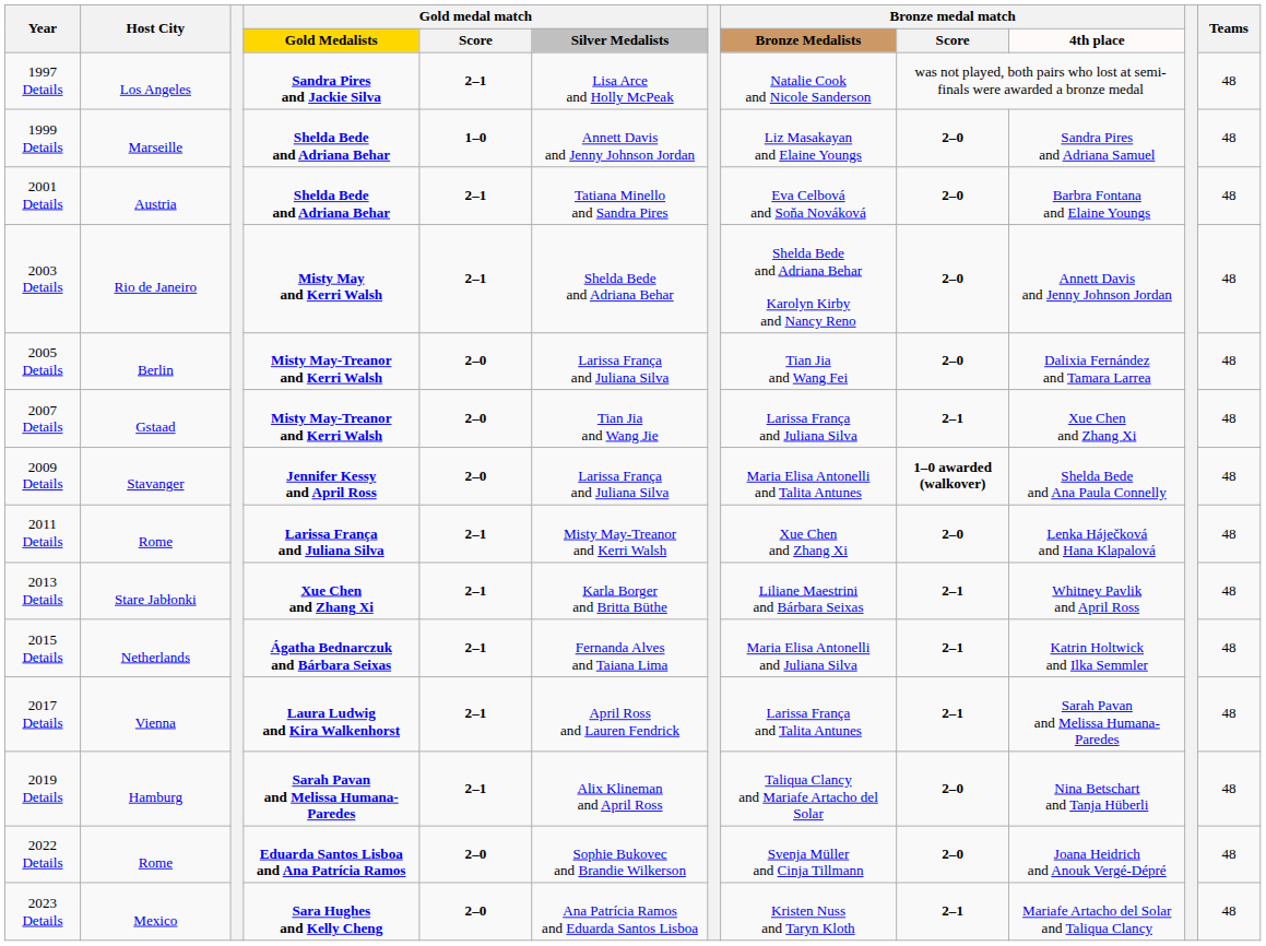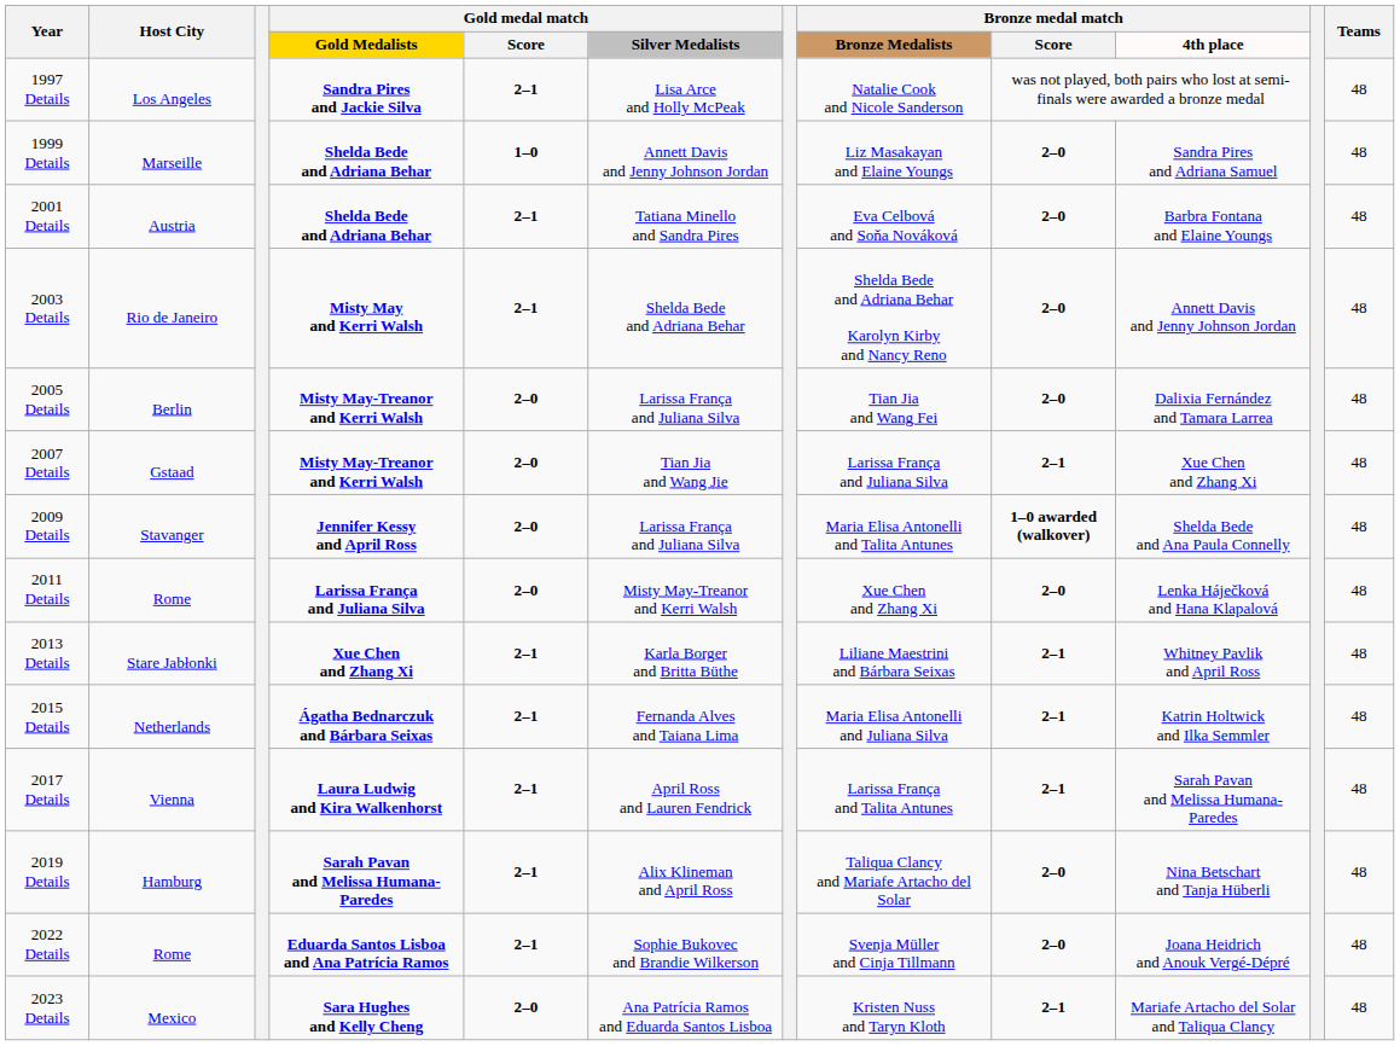 <table class="wikitable" style="font-size:90%; width: 100%; text-align: center;">
 <tr>
 <th rowspan="2" style="width:6%;">Year</th>
 <th rowspan="2" style="width:12%;">Host City</th>
 <th width=1% rowspan=16 bgcolor=ffffff></th>
 <th colspan="3">Gold medal match</th>
 <th width=1% rowspan=16 bgcolor=ffffff></th>
 <th colspan="3">Bronze medal match</th>
 <th width=1% rowspan=16 bgcolor=ffffff></th>
 <th rowspan="2" style="width:5%;">Teams</th>
 </tr>
 <tr>
 <th style="width:14%; background:gold;">Gold Medalists</th>
 <th width=9%>Score</th>
 <th style="width:14%; background:silver;">Silver Medalists</th>
 <th style="width:14%; background:#c96;">Bronze Medalists</th>
 <th width=9%>Score</th>
 <th style="width:14%; background:snow;">4th place</th>
 </tr>
 <tr>
 <td>1997<br><a href='#'>Details</a></td>
 <td><br><a href='#'>Los Angeles</a></td>
 <td><strong><br><a href='#'>Sandra Pires</a><br>and <a href='#'>Jackie Silva</a></strong></td>
 <td><strong>2–1</strong></td>
 <td><br><a href='#'>Lisa Arce</a><br>and <a href='#'>Holly McPeak</a></td>
 <td><br><a href='#'>Natalie Cook</a><br>and <a href='#'>Nicole Sanderson</a></td>
 <td colspan="2">was not played, both pairs who lost at semi-finals were awarded a bronze medal</td>
 <td>48</td>
 </tr>
 <tr>
 <td>1999<br><a href='#'>Details</a></td>
 <td><br><a href='#'>Marseille</a></td>
 <td><strong><br><a href='#'>Shelda Bede</a><br>and <a href='#'>Adriana Behar</a></strong></td>
 <td><strong>1–0</strong></td>
 <td><br><a href='#'>Annett Davis</a><br>and <a href='#'>Jenny Johnson Jordan</a></td>
 <td><br><a href='#'>Liz Masakayan</a><br>and <a href='#'>Elaine Youngs</a></td>
 <td><strong>2–0</strong></td>
 <td><br><a href='#'>Sandra Pires</a><br>and <a href='#'>Adriana Samuel</a></td>
 <td>48</td>
 </tr>
 <tr>
 <td>2001<br><a href='#'>Details</a></td>
 <td><br><a href='#'>Austria</a></td>
 <td><strong><br><a href='#'>Shelda Bede</a><br>and <a href='#'>Adriana Behar</a></strong></td>
 <td><strong>2–1</strong></td>
 <td><br><a href='#'>Tatiana Minello</a><br>and <a href='#'>Sandra Pires</a></td>
 <td><br><a href='#'>Eva Celbová</a><br>and <a href='#'>Soňa Nováková</a></td>
 <td><strong>2–0</strong></td>
 <td><br><a href='#'>Barbra Fontana</a><br>and <a href='#'>Elaine Youngs</a></td>
 <td>48</td>
 </tr>
 <tr>
 <td>2003<br><a href='#'>Details</a></td>
 <td><br><a href='#'>Rio de Janeiro</a></td>
 <td><strong><br><a href='#'>Misty May</a><br>and <a href='#'>Kerri Walsh</a></strong></td>
 <td><strong>2–1</strong></td>
 <td><br><a href='#'>Shelda Bede</a><br>and <a href='#'>Adriana Behar</a></td>
 <td><br><a href='#'>Shelda Bede</a><br>and <a href='#'>Adriana Behar</a><br><br><a href='#'>Karolyn Kirby</a><br>and <a href='#'>Nancy Reno</a></td>
 <td><strong>2–0</strong></td>
 <td><br><a href='#'>Annett Davis</a><br>and <a href='#'>Jenny Johnson Jordan</a></td>
 <td>48</td>
 </tr>
 <tr>
 <td>2005<br><a href='#'>Details</a></td>
 <td><br><a href='#'>Berlin</a></td>
 <td><strong><br><a href='#'>Misty May-Treanor</a><br>and <a href='#'>Kerri Walsh</a></strong></td>
 <td><strong>2–0</strong></td>
 <td><br><a href='#'>Larissa França</a><br>and <a href='#'>Juliana Silva</a></td>
 <td><br><a href='#'>Tian Jia</a><br>and <a href='#'>Wang Fei</a></td>
 <td><strong>2–0</strong></td>
 <td><br><a href='#'>Dalixia Fernández</a><br>and <a href='#'>Tamara Larrea</a></td>
 <td>48</td>
 </tr>
 <tr>
 <td>2007<br><a href='#'>Details</a></td>
 <td><br><a href='#'>Gstaad</a></td>
 <td><strong><br><a href='#'>Misty May-Treanor</a><br>and <a href='#'>Kerri Walsh</a></strong></td>
 <td><strong>2–0</strong></td>
 <td><br><a href='#'>Tian Jia</a><br>and <a href='#'>Wang Jie</a></td>
 <td><br><a href='#'>Larissa França</a><br>and <a href='#'>Juliana Silva</a></td>
 <td><strong>2–1</strong></td>
 <td><br><a href='#'>Xue Chen</a><br>and <a href='#'>Zhang Xi</a></td>
 <td>48</td>
 </tr>
 <tr>
 <td>2009<br><a href='#'>Details</a></td>
 <td><br><a href='#'>Stavanger</a></td>
 <td><strong><br><a href='#'>Jennifer Kessy</a><br>and <a href='#'>April Ross</a></strong></td>
 <td><strong>2–0</strong></td>
 <td><br><a href='#'>Larissa França</a><br>and <a href='#'>Juliana Silva</a></td>
 <td><br><a href='#'>Maria Elisa Antonelli</a><br>and <a href='#'>Talita Antunes</a></td>
 <td><strong>1–0 awarded<br>(walkover)</strong></td>
 <td><br><a href='#'>Shelda Bede</a><br>and <a href='#'>Ana Paula Connelly</a></td>
 <td>48</td>
 </tr>
 <tr>
 <td>2011<br><a href='#'>Details</a></td>
 <td><br><a href='#'>Rome</a></td>
 <td><strong><br><a href='#'>Larissa França</a><br>and <a href='#'>Juliana Silva</a></strong></td>
-<td><strong>2–1</strong></td>
+<td><strong>2–0</strong></td>
 <td><br><a href='#'>Misty May-Treanor</a><br>and <a href='#'>Kerri Walsh</a></td>
 <td><br><a href='#'>Xue Chen</a><br>and <a href='#'>Zhang Xi</a></td>
 <td><strong>2–0</strong></td>
 <td><br><a href='#'>Lenka Háječková</a><br>and <a href='#'>Hana Klapalová</a></td>
 <td>48</td>
 </tr>
 <tr>
 <td>2013<br><a href='#'>Details</a></td>
 <td><br><a href='#'>Stare Jabłonki</a></td>
 <td><strong><br><a href='#'>Xue Chen</a><br>and <a href='#'>Zhang Xi</a></strong></td>
 <td><strong>2–1</strong></td>
 <td><br><a href='#'>Karla Borger</a><br>and <a href='#'>Britta Büthe</a></td>
 <td><br><a href='#'>Liliane Maestrini</a><br>and <a href='#'>Bárbara Seixas</a></td>
 <td><strong>2–1</strong></td>
 <td><br><a href='#'>Whitney Pavlik</a><br>and <a href='#'>April Ross</a></td>
 <td>48</td>
 </tr>
 <tr>
 <td>2015<br><a href='#'>Details</a></td>
 <td><br><a href='#'>Netherlands</a></td>
 <td><strong><br><a href='#'>Ágatha Bednarczuk</a><br>and <a href='#'>Bárbara Seixas</a></strong></td>
 <td><strong>2–1</strong></td>
 <td><br><a href='#'>Fernanda Alves</a><br>and <a href='#'>Taiana Lima</a></td>
 <td><br><a href='#'>Maria Elisa Antonelli</a><br>and <a href='#'>Juliana Silva</a></td>
 <td><strong>2–1</strong></td>
 <td><br><a href='#'>Katrin Holtwick</a><br>and <a href='#'>Ilka Semmler</a></td>
 <td>48</td>
 </tr>
 <tr>
 <td>2017<br><a href='#'>Details</a></td>
 <td><br><a href='#'>Vienna</a></td>
 <td><strong><br><a href='#'>Laura Ludwig</a><br>and <a href='#'>Kira Walkenhorst</a></strong></td>
 <td><strong>2–1</strong></td>
 <td><br><a href='#'>April Ross</a><br>and <a href='#'>Lauren Fendrick</a></td>
 <td><br><a href='#'>Larissa França</a><br>and <a href='#'>Talita Antunes</a></td>
 <td><strong>2–1</strong></td>
 <td><br><a href='#'>Sarah Pavan</a><br>and <a href='#'>Melissa Humana-Paredes</a></td>
 <td>48</td>
 </tr>
 <tr>
 <td>2019<br><a href='#'>Details</a></td>
 <td><br><a href='#'>Hamburg</a></td>
 <td><strong><br><a href='#'>Sarah Pavan</a><br>and <a href='#'>Melissa Humana-Paredes</a></strong></td>
 <td><strong>2–1</strong></td>
 <td><br><a href='#'>Alix Klineman</a><br>and <a href='#'>April Ross</a></td>
 <td><br><a href='#'>Taliqua Clancy</a><br>and <a href='#'>Mariafe Artacho del Solar</a></td>
 <td><strong>2–0</strong></td>
 <td><br><a href='#'>Nina Betschart</a><br>and <a href='#'>Tanja Hüberli</a></td>
 <td>48</td>
 </tr>
 <tr>
 <td>2022<br><a href='#'>Details</a></td>
 <td><br><a href='#'>Rome</a></td>
 <td><strong><br><a href='#'>Eduarda Santos Lisboa</a><br>and <a href='#'>Ana Patrícia Ramos</a></strong></td>
-<td><strong>2–0</strong></td>
+<td><strong>2–1</strong></td>
 <td><br><a href='#'>Sophie Bukovec</a><br>and <a href='#'>Brandie Wilkerson</a></td>
 <td><br><a href='#'>Svenja Müller</a><br>and <a href='#'>Cinja Tillmann</a></td>
 <td><strong>2–0</strong></td>
 <td><br><a href='#'>Joana Heidrich</a><br>and <a href='#'>Anouk Vergé-Dépré</a></td>
 <td>48</td>
 </tr>
 <tr>
 <td>2023<br><a href='#'>Details</a></td>
 <td><br><a href='#'>Mexico</a></td>
 <td><strong><br><a href='#'>Sara Hughes</a><br>and <a href='#'>Kelly Cheng</a></strong></td>
 <td><strong>2–0</strong></td>
 <td><br><a href='#'>Ana Patrícia Ramos</a><br>and <a href='#'>Eduarda Santos Lisboa</a></td>
 <td><br><a href='#'>Kristen Nuss</a><br>and <a href='#'>Taryn Kloth</a></td>
 <td><strong>2–1</strong></td>
 <td><br><a href='#'>Mariafe Artacho del Solar</a><br>and <a href='#'>Taliqua Clancy</a></td>
 <td>48</td>
 </tr>
 </table>
